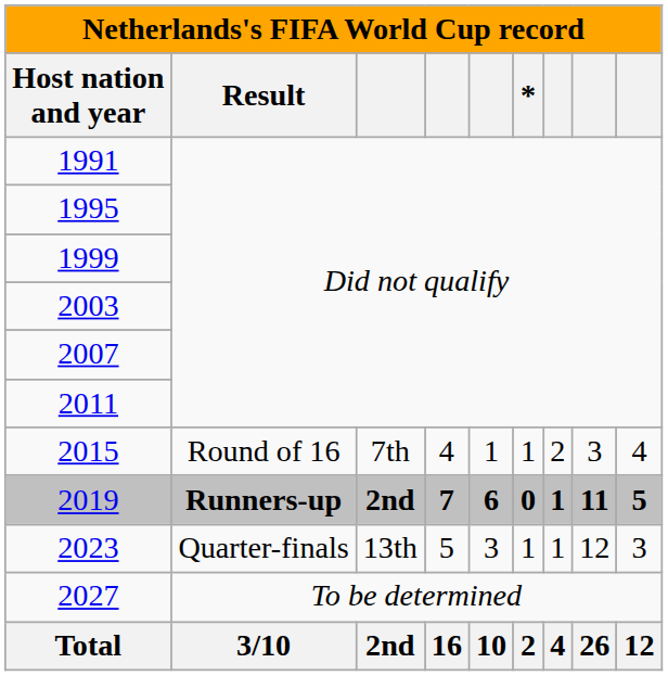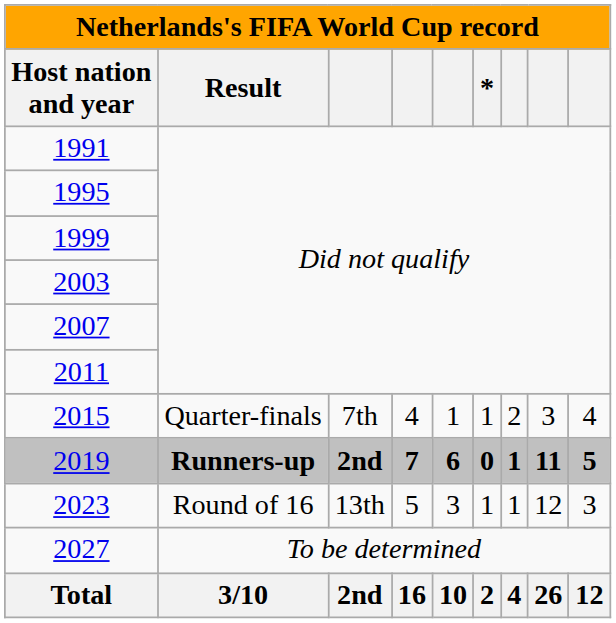 <table class="wikitable" style="text-align: center;">
 <tr>
 <th style="color: black; background: orange;" colspan=9>Netherlands's FIFA World Cup record</th>
 </tr>
 <tr>
 <th scope="col">Host nation<br>and year</th>
 <th scope="col">Result</th>
 <th scope="col"></th>
 <th scope="col"></th>
 <th scope="col"></th>
 <th scope="col">*</th>
 <th scope="col"></th>
 <th scope="col"></th>
 <th scope="col"></th>
 </tr>
 <tr>
 <td> <a href='#'>1991</a></td>
 <td colspan="8" rowspan="6"><em>Did not qualify</em></td>
 </tr>
 <tr>
 <td> <a href='#'>1995</a></td>
 </tr>
 <tr>
 <td> <a href='#'>1999</a></td>
 </tr>
 <tr>
 <td> <a href='#'>2003</a></td>
 </tr>
 <tr>
 <td> <a href='#'>2007</a></td>
 </tr>
 <tr>
 <td> <a href='#'>2011</a></td>
 </tr>
 <tr>
 <td> <a href='#'>2015</a></td>
-<td align=center>Round of 16</td>
+<td>Quarter-finals</td>
 <td>7th</td>
 <td>4</td>
 <td>1</td>
 <td>1</td>
 <td>2</td>
 <td>3</td>
 <td>4</td>
 </tr>
 <tr style="background:silver;">
 <td> <a href='#'>2019</a></td>
 <td align=center><strong>Runners-up</strong></td>
 <td><strong>2nd</strong></td>
 <td><strong>7</strong></td>
 <td><strong>6</strong></td>
 <td><strong>0</strong></td>
 <td><strong>1</strong></td>
 <td><strong>11</strong></td>
 <td><strong>5</strong></td>
 </tr>
 <tr>
 <td>  <a href='#'>2023</a></td>
-<td>Quarter-finals</td>
+<td align=center>Round of 16</td>
 <td>13th</td>
 <td>5</td>
 <td>3</td>
 <td>1</td>
 <td>1</td>
 <td>12</td>
 <td>3</td>
 </tr>
 <tr>
 <td> <a href='#'>2027</a></td>
 <td colspan="8"><em>To be determined</em></td>
 </tr>
 <tr>
 <th>Total</th>
 <th>3/10</th>
 <th>2nd</th>
 <th>16</th>
 <th>10</th>
 <th>2</th>
 <th>4</th>
 <th>26</th>
 <th>12</th>
 </tr>
 </table>
